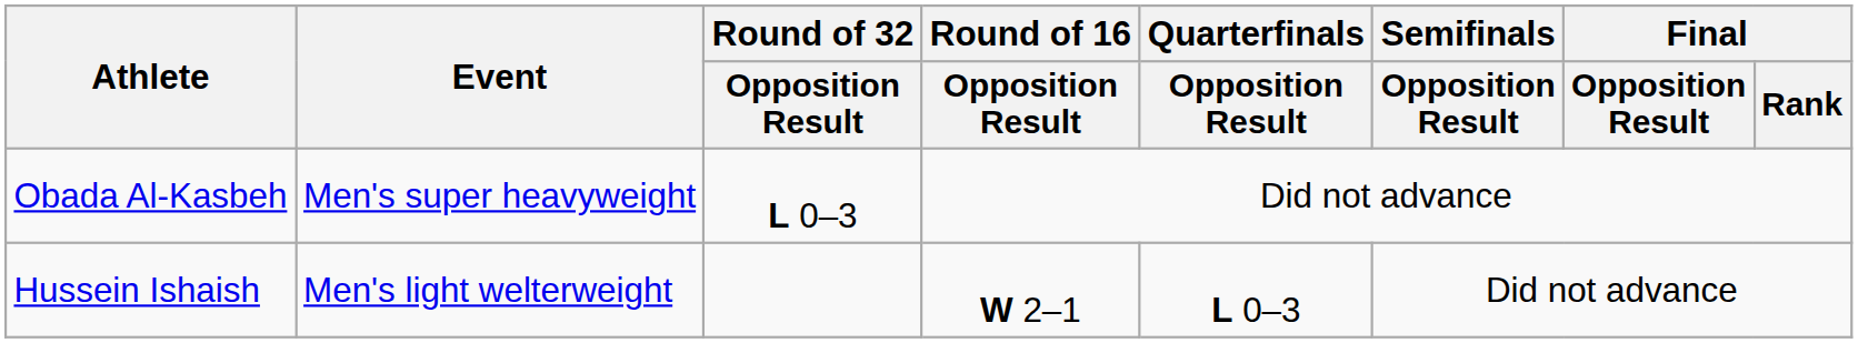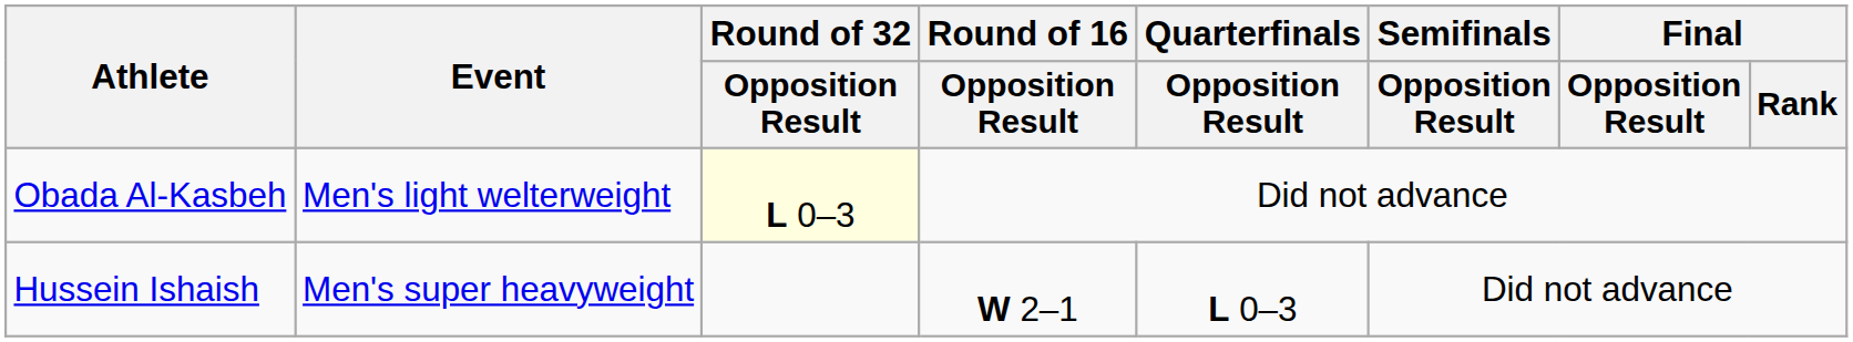 <table class="wikitable" style="font-size:90%">
 <tr>
 <th rowspan=2>Athlete</th>
 <th rowspan=2>Event</th>
 <th>Round of 32</th>
 <th>Round of 16</th>
 <th>Quarterfinals</th>
 <th>Semifinals</th>
 <th colspan=2>Final</th>
 </tr>
 <tr style="font-size:95%">
 <th>Opposition<br>Result</th>
 <th>Opposition<br>Result</th>
 <th>Opposition<br>Result</th>
 <th>Opposition<br>Result</th>
 <th>Opposition<br>Result</th>
 <th>Rank</th>
 </tr>
 <tr align=center>
 <td align=left><a href='#'>Obada Al-Kasbeh</a></td>
-<td align=left><a href='#'>Men's super heavyweight</a></td>
-<td><br><strong>L</strong> 0–3</td>
+<td align=left><a href='#'>Men's light welterweight</a></td>
+<td style="background: lightyellow;"><br><strong>L</strong> 0–3</td>
 <td colspan=5>Did not advance</td>
 </tr>
 <tr align=center>
 <td align=left><a href='#'>Hussein Ishaish</a></td>
-<td align=left><a href='#'>Men's light welterweight</a></td>
+<td align=left><a href='#'>Men's super heavyweight</a></td>
 <td></td>
 <td><br><strong>W</strong> 2–1</td>
 <td><br><strong>L</strong> 0–3</td>
 <td colspan=3>Did not advance</td>
 </tr>
 </table>
